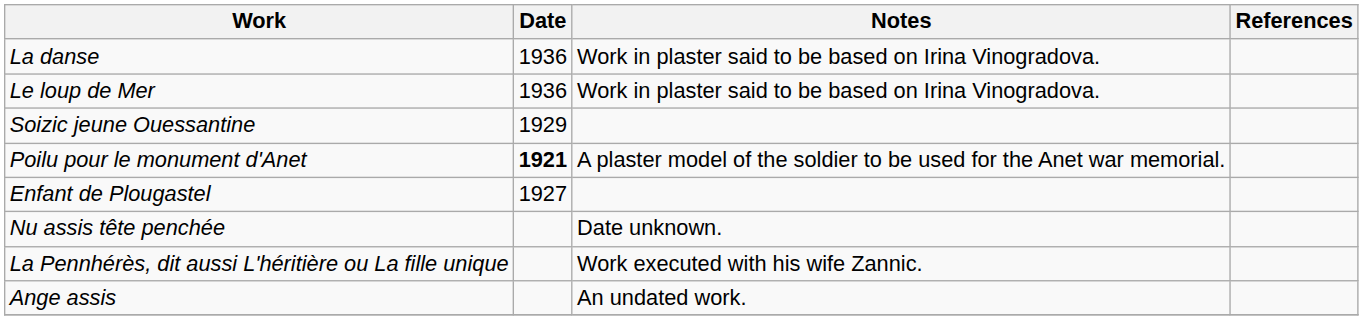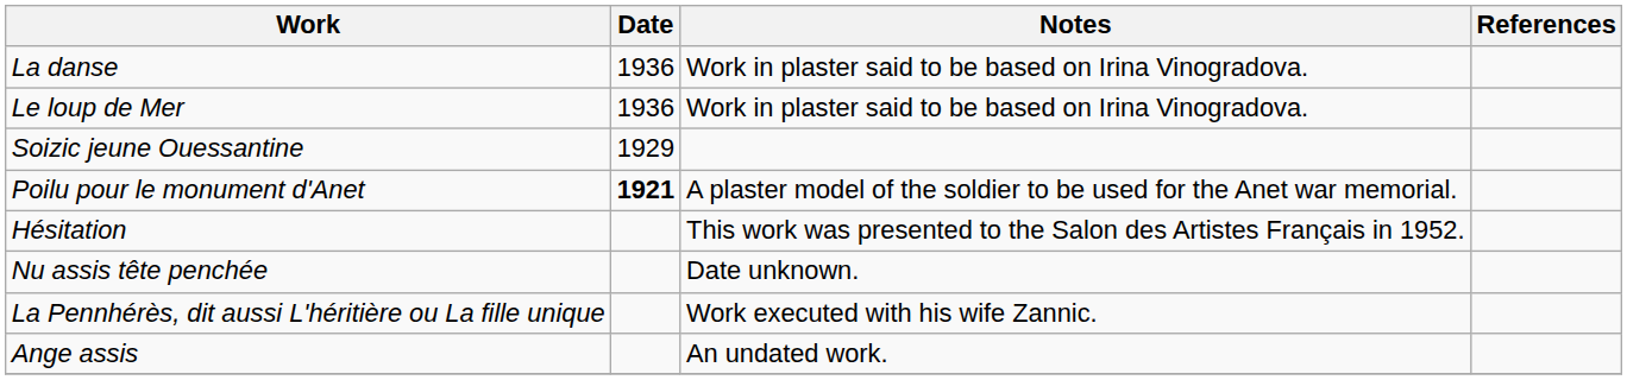 <table class="wikitable sortable" style="font-size:100%">
 <tr>
 <th scope="col">Work</th>
 <th scope="col">Date</th>
 <th scope="col" class="unsortable">Notes</th>
 <th scope="col" class="unsortable">References</th>
 </tr>
 <tr>
 <td><em>La danse</em></td>
 <td>1936</td>
 <td>Work in plaster said to be based on Irina Vinogradova.</td>
 <td></td>
 </tr>
 <tr>
 <td><em>Le loup de Mer</em></td>
 <td>1936</td>
 <td>Work in plaster said to be based on Irina Vinogradova.</td>
 <td></td>
 </tr>
 <tr>
 <td><em>Soizic jeune Ouessantine</em></td>
 <td>1929</td>
 <td></td>
 <td></td>
 </tr>
 <tr>
 <td><em>Poilu pour le monument d'Anet</em></td>
 <td><strong>1921</strong></td>
 <td>A plaster model of the soldier to be used for the Anet war memorial.</td>
 <td></td>
 </tr>
 <tr>
-<td><em>Enfant de Plougastel</em></td>
-<td>1927</td>
+<td><em>Hésitation</em></td>
 <td></td>
+<td>This work was presented to the Salon des Artistes Français in 1952.</td>
 <td></td>
 </tr>
 <tr>
 <td><em>Nu assis tête penchée</em></td>
 <td></td>
 <td>Date unknown.</td>
 <td></td>
 </tr>
 <tr>
 <td><em>La Pennhérès, dit aussi L'héritière ou La fille unique</em></td>
 <td></td>
 <td>Work executed with his wife Zannic.</td>
 <td></td>
 </tr>
 <tr>
 <td><em>Ange assis</em></td>
 <td></td>
 <td>An undated work.</td>
 <td></td>
 </tr>
 <tr>
 </tr>
 </table>
